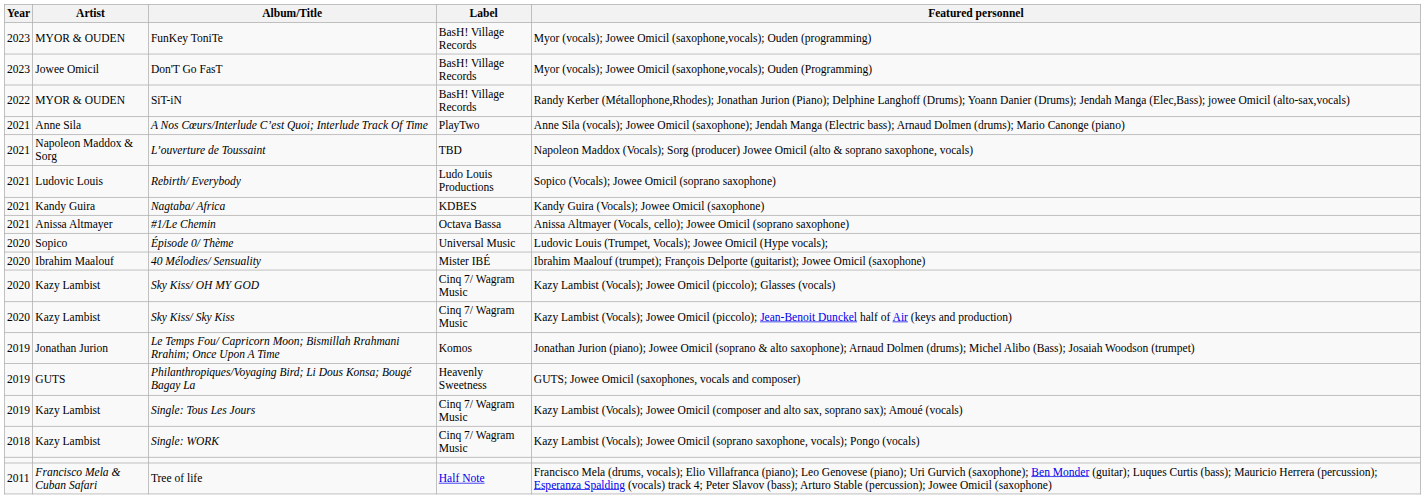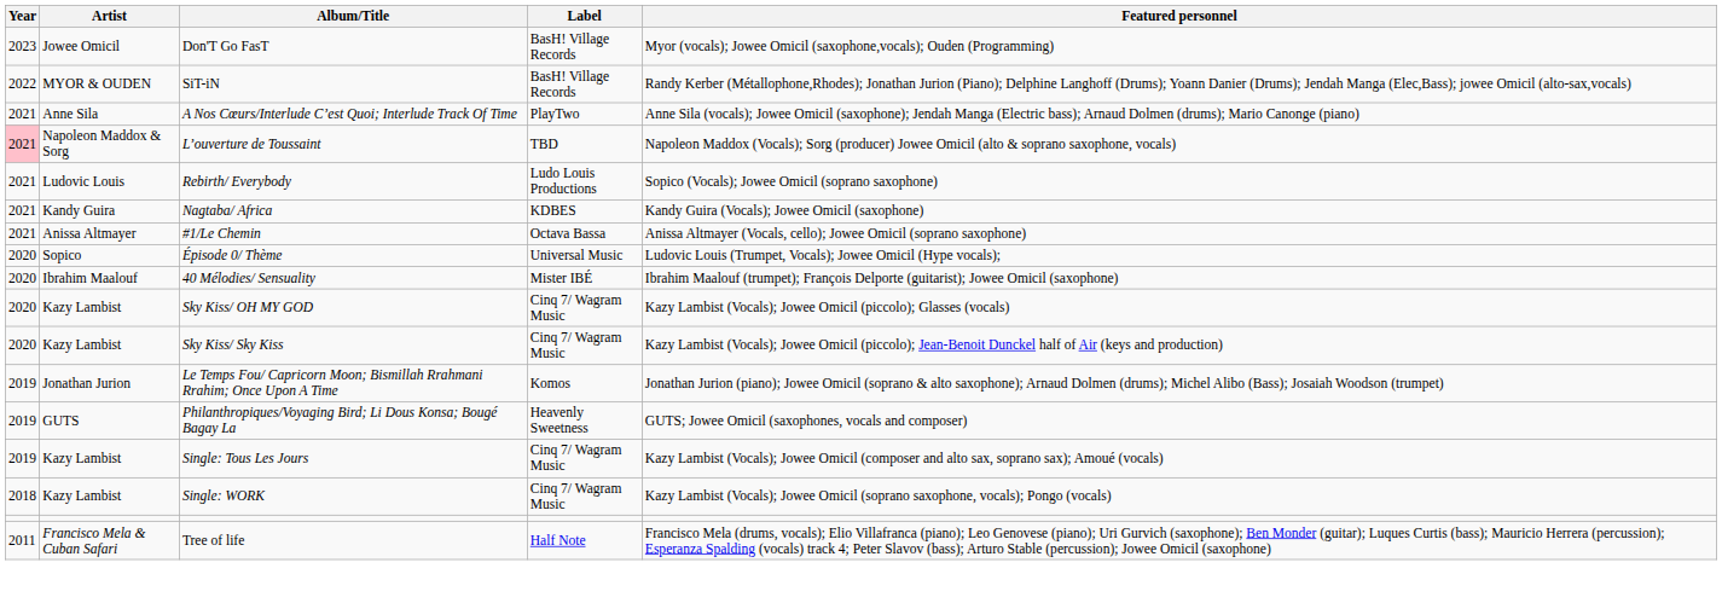 <table class="wikitable">
 <tr>
 <th>Year</th>
 <th>Artist</th>
 <th>Album/Title</th>
 <th>Label</th>
 <th>Featured personnel</th>
-</tr>
-<tr>
-<td>2023</td>
-<td>MYOR & OUDEN</td>
-<td>FunKey ToniTe</td>
-<td>BasH! Village Records</td>
-<td>Myor (vocals); Jowee Omicil (saxophone,vocals); Ouden (programming)</td>
 </tr>
 <tr>
 <td>2023</td>
 <td>Jowee Omicil</td>
 <td>Don'T Go FasT</td>
 <td>BasH! Village Records</td>
 <td>Myor (vocals); Jowee Omicil (saxophone,vocals); Ouden (Programming)</td>
 </tr>
 <tr>
 <td>2022</td>
 <td>MYOR & OUDEN</td>
 <td>SiT-iN</td>
 <td>BasH! Village Records</td>
 <td>Randy Kerber (Métallophone,Rhodes); Jonathan Jurion (Piano); Delphine Langhoff (Drums); Yoann Danier (Drums); Jendah Manga (Elec,Bass); jowee Omicil (alto-sax,vocals)</td>
 </tr>
 <tr>
 <td>2021</td>
 <td>Anne Sila</td>
 <td><em>A Nos Cœurs/Interlude C’est Quoi; Interlude Track Of Time</em></td>
 <td>PlayTwo</td>
 <td>Anne Sila (vocals); Jowee Omicil (saxophone); Jendah Manga (Electric bass); Arnaud Dolmen (drums); Mario Canonge (piano)</td>
 </tr>
 <tr>
-<td>2021</td>
+<td style="background: pink;">2021</td>
 <td>Napoleon Maddox & Sorg</td>
 <td><em>L’ouverture de Toussaint</em></td>
 <td>TBD</td>
 <td>Napoleon Maddox (Vocals); Sorg (producer) Jowee Omicil (alto & soprano saxophone, vocals)</td>
 </tr>
 <tr>
 <td>2021</td>
 <td>Ludovic Louis</td>
 <td><em>Rebirth/ Everybody</em></td>
 <td>Ludo Louis Productions</td>
 <td>Sopico (Vocals); Jowee Omicil (soprano saxophone)</td>
 </tr>
 <tr>
 <td>2021</td>
 <td>Kandy Guira</td>
 <td><em>Nagtaba/ Africa</em></td>
 <td>KDBES</td>
 <td>Kandy Guira (Vocals); Jowee Omicil (saxophone)</td>
 </tr>
 <tr>
 <td>2021</td>
 <td>Anissa Altmayer</td>
 <td><em>#1/Le Chemin</em></td>
 <td>Octava Bassa</td>
 <td>Anissa Altmayer (Vocals, cello); Jowee Omicil (soprano saxophone)</td>
 </tr>
 <tr>
 <td>2020</td>
 <td>Sopico</td>
 <td><em>Épisode 0/ Thème</em></td>
 <td>Universal Music</td>
 <td>Ludovic Louis (Trumpet, Vocals); Jowee Omicil (Hype vocals);</td>
 </tr>
 <tr>
 <td>2020</td>
 <td>Ibrahim Maalouf</td>
 <td><em>40  Mélodies/ Sensuality</em></td>
 <td>Mister IBÉ</td>
 <td>Ibrahim Maalouf (trumpet); François Delporte (guitarist); Jowee Omicil (saxophone)</td>
 </tr>
 <tr>
 <td>2020</td>
 <td>Kazy Lambist</td>
 <td><em>Sky Kiss/ OH MY GOD</em></td>
 <td>Cinq 7/ Wagram Music</td>
 <td>Kazy Lambist (Vocals); Jowee Omicil (piccolo); Glasses (vocals)</td>
 </tr>
 <tr>
 <td>2020</td>
 <td>Kazy Lambist</td>
 <td><em>Sky Kiss/ Sky Kiss</em></td>
 <td>Cinq 7/ Wagram Music</td>
 <td>Kazy Lambist (Vocals); Jowee Omicil (piccolo); <a href='#'>Jean-Benoit Dunckel</a> half of <a href='#'>Air</a> (keys and production)</td>
 </tr>
 <tr>
 <td>2019</td>
 <td>Jonathan Jurion</td>
 <td><em>Le Temps Fou/ Capricorn Moon; Bismillah Rrahmani Rrahim; Once Upon A Time</em></td>
 <td>Komos</td>
 <td>Jonathan Jurion (piano); Jowee Omicil (soprano & alto saxophone); Arnaud Dolmen (drums); Michel Alibo (Bass); Josaiah Woodson (trumpet)</td>
 </tr>
 <tr>
 <td>2019</td>
 <td>GUTS</td>
 <td><em>Philanthropiques/Voyaging Bird; Li Dous Konsa; Bougé Bagay La</em></td>
 <td>Heavenly Sweetness</td>
 <td>GUTS; Jowee Omicil (saxophones, vocals and composer)</td>
 </tr>
 <tr>
 <td>2019</td>
 <td>Kazy Lambist</td>
 <td><em>Single: Tous Les Jours</em></td>
 <td>Cinq 7/ Wagram Music</td>
 <td>Kazy Lambist (Vocals); Jowee Omicil (composer and alto sax, soprano sax); Amoué (vocals)</td>
 </tr>
 <tr>
 <td>2018</td>
 <td>Kazy Lambist</td>
 <td><em>Single: WORK</em></td>
 <td>Cinq 7/ Wagram Music</td>
 <td>Kazy Lambist (Vocals); Jowee Omicil (soprano saxophone, vocals); Pongo (vocals)</td>
 </tr>
 <tr>
 <td></td>
 <td></td>
 <td><em> </em></td>
 <td></td>
 <td></td>
 </tr>
 <tr>
 <td>2011</td>
 <td><em>Francisco Mela & Cuban Safari</em></td>
 <td>Tree of life</td>
 <td><a href='#'>Half Note</a></td>
 <td>Francisco Mela (drums, vocals); Elio Villafranca (piano); Leo Genovese (piano); Uri Gurvich  (saxophone); <a href='#'>Ben Monder</a> (guitar); Luques Curtis (bass); Mauricio Herrera (percussion); <a href='#'>Esperanza Spalding</a> (vocals) track 4; Peter Slavov (bass); Arturo Stable (percussion); Jowee Omicil (saxophone)</td>
 </tr>
 </table>
